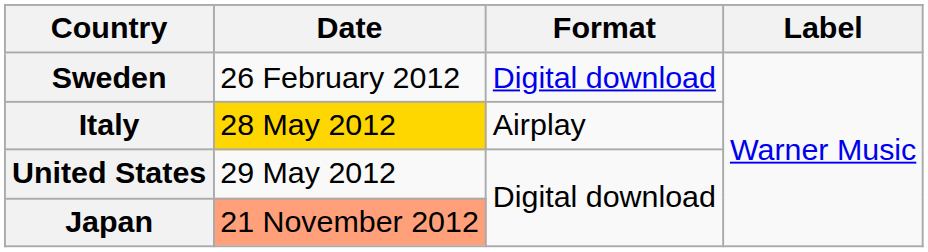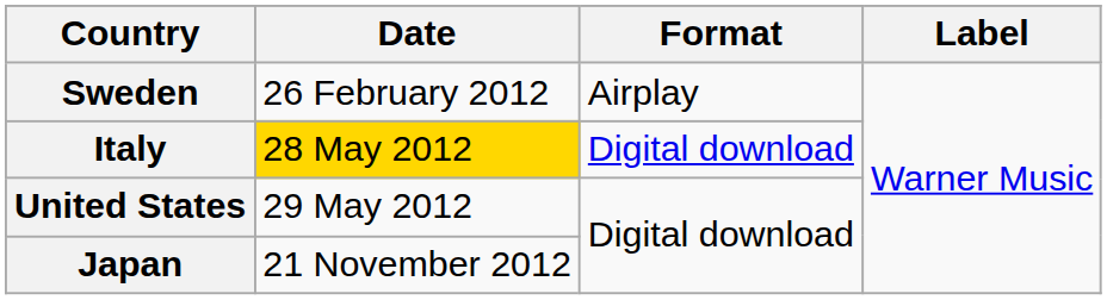 <table class="wikitable plainrowheaders">
 <tr>
 <th scope="col">Country</th>
 <th scope="col">Date</th>
 <th scope="col">Format</th>
 <th scope="col">Label</th>
 </tr>
 <tr>
 <th scope="row">Sweden</th>
 <td>26 February 2012</td>
-<td><a href='#'>Digital download</a></td>
+<td>Airplay</td>
 <td rowspan="4"><a href='#'>Warner Music</a></td>
 </tr>
 <tr>
 <th scope="row">Italy</th>
 <td style="background: gold;">28 May 2012</td>
-<td>Airplay</td>
+<td><a href='#'>Digital download</a></td>
 </tr>
 <tr>
 <th scope="row">United States</th>
 <td>29 May 2012</td>
 <td rowspan="2">Digital download</td>
 </tr>
 <tr>
 <th scope="row">Japan</th>
-<td style="background: lightsalmon;">21 November 2012</td>
+<td>21 November 2012</td>
 </tr>
 </table>
